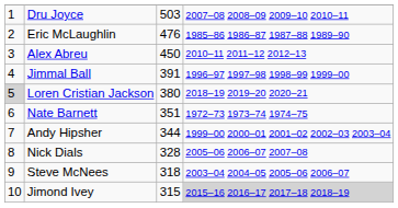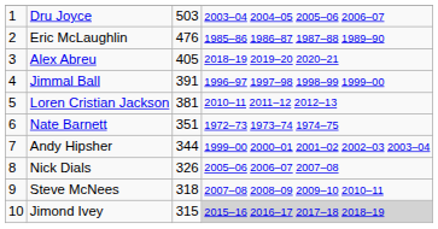 <table class="wikitable">
 <tr>
 </tr>
 <tr>
 <td>1</td>
 <td><a href='#'>Dru Joyce</a></td>
 <td>503</td>
-<td style="font-size:80%;"><a href='#'>2007–08</a> <a href='#'>2008–09</a> <a href='#'>2009–10</a> <a href='#'>2010–11</a></td>
+<td style="font-size:80%;"><a href='#'>2003–04</a> <a href='#'>2004–05</a> <a href='#'>2005–06</a> <a href='#'>2006–07</a></td>
 </tr>
 <tr>
 <td>2</td>
 <td>Eric McLaughlin</td>
 <td>476</td>
 <td style="font-size:80%;"><a href='#'>1985–86</a> <a href='#'>1986–87</a> <a href='#'>1987–88</a> <a href='#'>1989–90</a></td>
 </tr>
 <tr>
 <td>3</td>
 <td><a href='#'>Alex Abreu</a></td>
-<td>450</td>
-<td style="font-size:80%;"><a href='#'>2010–11</a> <a href='#'>2011–12</a> <a href='#'>2012–13</a></td>
+<td>405</td>
+<td style="font-size:80%;"><a href='#'>2018–19</a> <a href='#'>2019–20</a> <a href='#'>2020–21</a></td>
 </tr>
 <tr>
 <td>4</td>
 <td><a href='#'>Jimmal Ball</a></td>
 <td>391</td>
 <td style="font-size:80%;"><a href='#'>1996–97</a> <a href='#'>1997–98</a> <a href='#'>1998–99</a> <a href='#'>1999–00</a></td>
 </tr>
 <tr>
-<td style="background: lightgrey;">5</td>
+<td>5</td>
 <td><a href='#'>Loren Cristian Jackson</a></td>
-<td>380</td>
-<td style="font-size:80%;"><a href='#'>2018–19</a> <a href='#'>2019–20</a> <a href='#'>2020–21</a></td>
+<td>381</td>
+<td style="font-size:80%;"><a href='#'>2010–11</a> <a href='#'>2011–12</a> <a href='#'>2012–13</a></td>
 </tr>
 <tr>
 <td>6</td>
 <td><a href='#'>Nate Barnett</a></td>
 <td>351</td>
 <td style="font-size:80%;"><a href='#'>1972–73</a> <a href='#'>1973–74</a> <a href='#'>1974–75</a></td>
 </tr>
 <tr>
 <td>7</td>
 <td>Andy Hipsher</td>
 <td>344</td>
 <td style="font-size:80%;"><a href='#'>1999–00</a> <a href='#'>2000–01</a> <a href='#'>2001–02</a> <a href='#'>2002–03</a> <a href='#'>2003–04</a></td>
 </tr>
 <tr>
 <td>8</td>
 <td>Nick Dials</td>
-<td>328</td>
+<td>326</td>
 <td style="font-size:80%;"><a href='#'>2005–06</a> <a href='#'>2006–07</a> <a href='#'>2007–08</a></td>
 </tr>
 <tr>
 <td>9</td>
 <td>Steve McNees</td>
 <td>318</td>
-<td style="font-size:80%;"><a href='#'>2003–04</a> <a href='#'>2004–05</a> <a href='#'>2005–06</a> <a href='#'>2006–07</a></td>
+<td style="font-size:80%;"><a href='#'>2007–08</a> <a href='#'>2008–09</a> <a href='#'>2009–10</a> <a href='#'>2010–11</a></td>
 </tr>
 <tr>
 <td>10</td>
 <td>Jimond Ivey</td>
 <td>315</td>
 <td style="background: lightgrey; font-size:80%;"><a href='#'>2015–16</a> <a href='#'>2016–17</a> <a href='#'>2017–18</a> <a href='#'>2018–19</a></td>
 </tr>
 </table>
